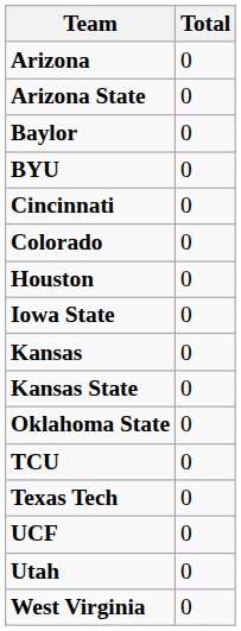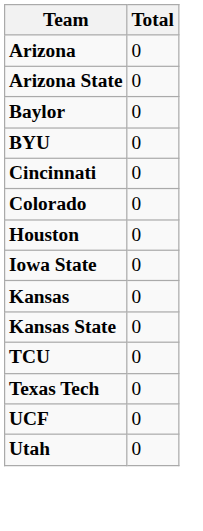 <table class="wikitable" border="1">
 <tr>
 <th>Team</th>
 <th>Total</th>
 </tr>
 <tr>
 <td><strong>Arizona</strong></td>
 <td>0</td>
 </tr>
 <tr>
 <td><strong>Arizona State</strong></td>
 <td>0</td>
 </tr>
 <tr>
 <td><strong>Baylor</strong></td>
 <td>0</td>
 </tr>
 <tr>
 <td><strong>BYU</strong></td>
 <td>0</td>
 </tr>
 <tr>
 <td><strong>Cincinnati</strong></td>
 <td>0</td>
 </tr>
 <tr>
 <td><strong>Colorado</strong></td>
 <td>0</td>
 </tr>
 <tr>
 <td><strong>Houston</strong></td>
 <td>0</td>
 </tr>
 <tr>
 <td><strong>Iowa State</strong></td>
 <td>0</td>
 </tr>
 <tr>
 <td><strong>Kansas</strong></td>
 <td>0</td>
 </tr>
 <tr>
 <td><strong>Kansas State</strong></td>
 <td>0</td>
 </tr>
 <tr>
-<td><strong>Oklahoma State</strong></td>
-<td>0</td>
-</tr>
-<tr>
 <td><strong>TCU</strong></td>
 <td>0</td>
 </tr>
 <tr>
 <td><strong>Texas Tech</strong></td>
 <td>0</td>
 </tr>
 <tr>
 <td><strong>UCF</strong></td>
 <td>0</td>
 </tr>
 <tr>
 <td><strong>Utah</strong></td>
 <td>0</td>
 </tr>
-<tr>
-<td><strong>West Virginia</strong></td>
-<td>0</td>
-</tr>
 </table>
